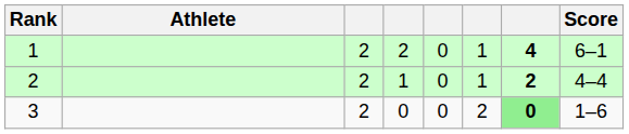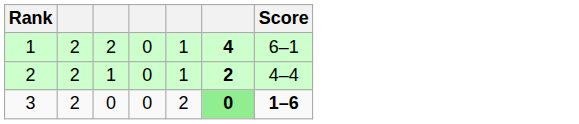 <table class="wikitable" style="text-align: center;">
 <tr>
 <th width=25>Rank</th>
-<th width=225>Athlete</th>
 <th width=25></th>
 <th width=25></th>
 <th width=25></th>
 <th width=25></th>
 <th width=40></th>
 <th width=40>Score</th>
 </tr>
 <tr bgcolor=ccffcc>
 <td>1</td>
-<td align=left></td>
 <td>2</td>
 <td>2</td>
 <td>0</td>
 <td>1</td>
 <td><strong>4</strong></td>
 <td>6–1</td>
 </tr>
 <tr bgcolor=ccffcc>
 <td>2</td>
-<td align=left></td>
 <td>2</td>
 <td>1</td>
 <td>0</td>
 <td>1</td>
 <td><strong>2</strong></td>
 <td>4–4</td>
 </tr>
 <tr>
 <td>3</td>
-<td align=left></td>
 <td>2</td>
 <td>0</td>
 <td>0</td>
 <td>2</td>
 <td style="background: lightgreen;"><strong>0</strong></td>
-<td>1–6</td>
+<td><strong>1–6</strong></td>
 </tr>
 </table>
